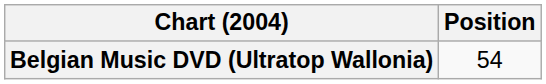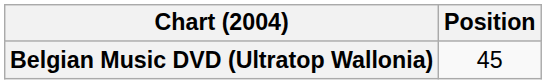 <table class="wikitable plainrowheaders" style="text-align:center">
 <tr>
 <th scope="col">Chart (2004)</th>
 <th scope="col">Position</th>
 </tr>
 <tr>
 <th scope="row">Belgian Music DVD (Ultratop Wallonia)</th>
-<td>54</td>
+<td>45</td>
 </tr>
 </table>
